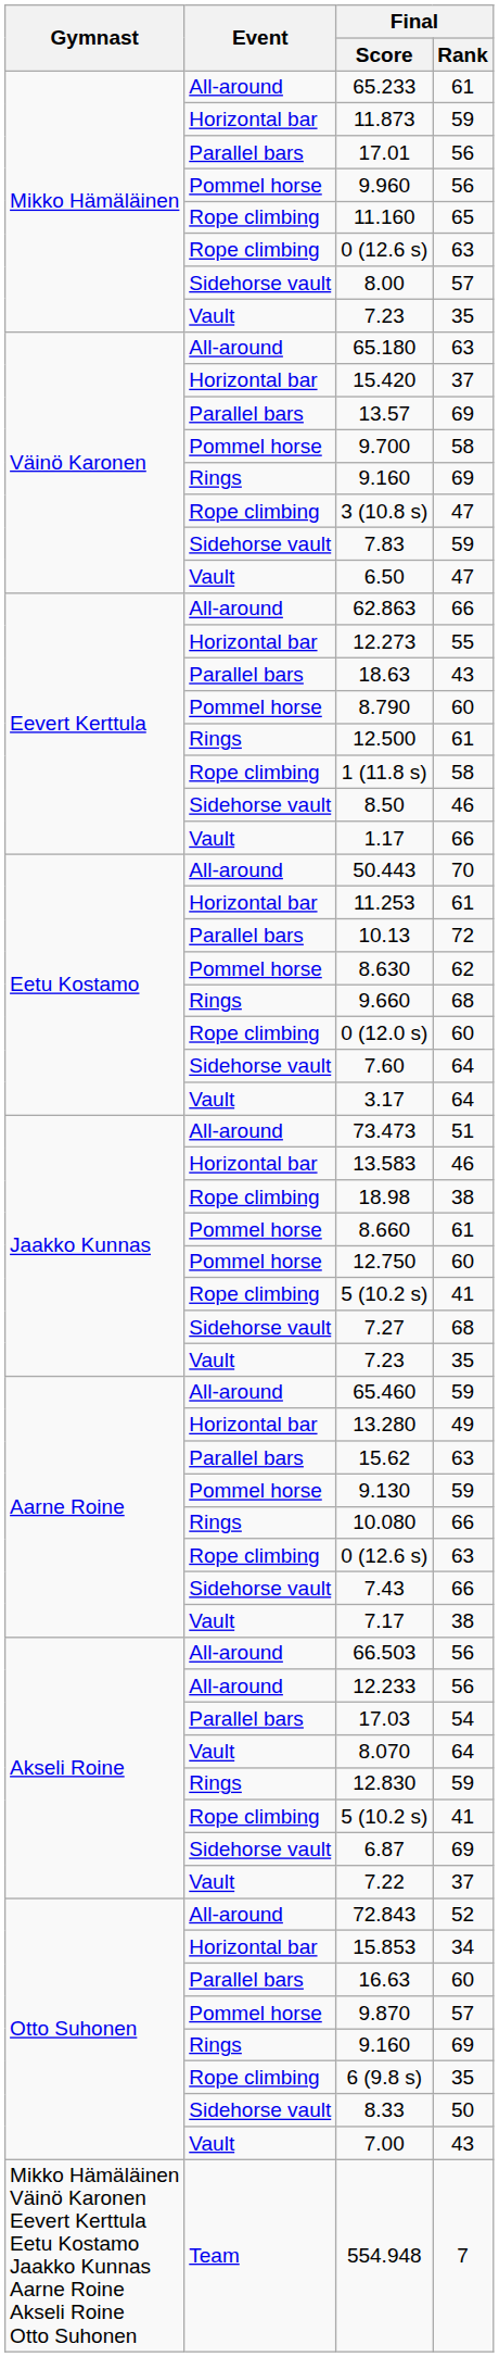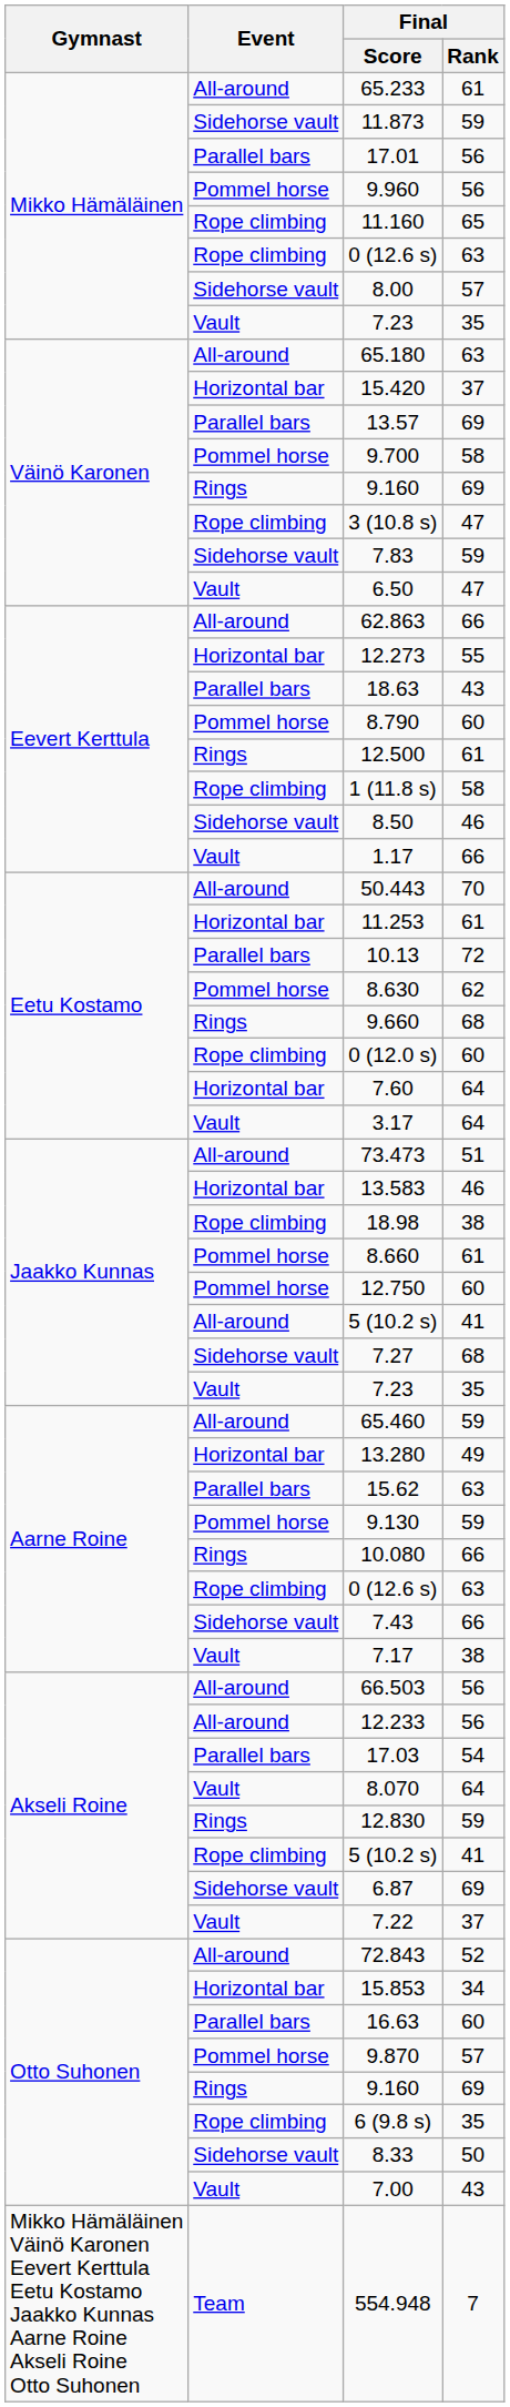 <table class=wikitable style="font-size:90%">
 <tr>
 <th rowspan=2>Gymnast</th>
 <th rowspan=2>Event</th>
 <th colspan=2>Final</th>
 </tr>
 <tr>
 <th>Score</th>
 <th>Rank</th>
 </tr>
 <tr>
 <td rowspan=8><a href='#'>Mikko Hämäläinen</a></td>
 <td><a href='#'>All-around</a></td>
 <td align=center>65.233</td>
 <td align=center>61</td>
 </tr>
 <tr>
-<td><a href='#'>Horizontal bar</a></td>
+<td><a href='#'>Sidehorse vault</a></td>
 <td align=center>11.873</td>
 <td align=center>59</td>
 </tr>
 <tr>
 <td><a href='#'>Parallel bars</a></td>
 <td align=center>17.01</td>
 <td align=center>56</td>
 </tr>
 <tr>
 <td><a href='#'>Pommel horse</a></td>
 <td align=center>9.960</td>
 <td align=center>56</td>
 </tr>
 <tr>
 <td><a href='#'>Rope climbing</a></td>
 <td align=center>11.160</td>
 <td align=center>65</td>
 </tr>
 <tr>
 <td><a href='#'>Rope climbing</a></td>
 <td align=center>0 (12.6 s)</td>
 <td align=center>63</td>
 </tr>
 <tr>
 <td><a href='#'>Sidehorse vault</a></td>
 <td align=center>8.00</td>
 <td align=center>57</td>
 </tr>
 <tr>
 <td><a href='#'>Vault</a></td>
 <td align=center>7.23</td>
 <td align=center>35</td>
 </tr>
 <tr>
 <td rowspan=8><a href='#'>Väinö Karonen</a></td>
 <td><a href='#'>All-around</a></td>
 <td align=center>65.180</td>
 <td align=center>63</td>
 </tr>
 <tr>
 <td><a href='#'>Horizontal bar</a></td>
 <td align=center>15.420</td>
 <td align=center>37</td>
 </tr>
 <tr>
 <td><a href='#'>Parallel bars</a></td>
 <td align=center>13.57</td>
 <td align=center>69</td>
 </tr>
 <tr>
 <td><a href='#'>Pommel horse</a></td>
 <td align=center>9.700</td>
 <td align=center>58</td>
 </tr>
 <tr>
 <td><a href='#'>Rings</a></td>
 <td align=center>9.160</td>
 <td align=center>69</td>
 </tr>
 <tr>
 <td><a href='#'>Rope climbing</a></td>
 <td align=center>3 (10.8 s)</td>
 <td align=center>47</td>
 </tr>
 <tr>
 <td><a href='#'>Sidehorse vault</a></td>
 <td align=center>7.83</td>
 <td align=center>59</td>
 </tr>
 <tr>
 <td><a href='#'>Vault</a></td>
 <td align=center>6.50</td>
 <td align=center>47</td>
 </tr>
 <tr>
 <td rowspan=8><a href='#'>Eevert Kerttula</a></td>
 <td><a href='#'>All-around</a></td>
 <td align=center>62.863</td>
 <td align=center>66</td>
 </tr>
 <tr>
 <td><a href='#'>Horizontal bar</a></td>
 <td align=center>12.273</td>
 <td align=center>55</td>
 </tr>
 <tr>
 <td><a href='#'>Parallel bars</a></td>
 <td align=center>18.63</td>
 <td align=center>43</td>
 </tr>
 <tr>
 <td><a href='#'>Pommel horse</a></td>
 <td align=center>8.790</td>
 <td align=center>60</td>
 </tr>
 <tr>
 <td><a href='#'>Rings</a></td>
 <td align=center>12.500</td>
 <td align=center>61</td>
 </tr>
 <tr>
 <td><a href='#'>Rope climbing</a></td>
 <td align=center>1 (11.8 s)</td>
 <td align=center>58</td>
 </tr>
 <tr>
 <td><a href='#'>Sidehorse vault</a></td>
 <td align=center>8.50</td>
 <td align=center>46</td>
 </tr>
 <tr>
 <td><a href='#'>Vault</a></td>
 <td align=center>1.17</td>
 <td align=center>66</td>
 </tr>
 <tr>
 <td rowspan=8><a href='#'>Eetu Kostamo</a></td>
 <td><a href='#'>All-around</a></td>
 <td align=center>50.443</td>
 <td align=center>70</td>
 </tr>
 <tr>
 <td><a href='#'>Horizontal bar</a></td>
 <td align=center>11.253</td>
 <td align=center>61</td>
 </tr>
 <tr>
 <td><a href='#'>Parallel bars</a></td>
 <td align=center>10.13</td>
 <td align=center>72</td>
 </tr>
 <tr>
 <td><a href='#'>Pommel horse</a></td>
 <td align=center>8.630</td>
 <td align=center>62</td>
 </tr>
 <tr>
 <td><a href='#'>Rings</a></td>
 <td align=center>9.660</td>
 <td align=center>68</td>
 </tr>
 <tr>
 <td><a href='#'>Rope climbing</a></td>
 <td align=center>0 (12.0 s)</td>
 <td align=center>60</td>
 </tr>
 <tr>
-<td><a href='#'>Sidehorse vault</a></td>
+<td><a href='#'>Horizontal bar</a></td>
 <td align=center>7.60</td>
 <td align=center>64</td>
 </tr>
 <tr>
 <td><a href='#'>Vault</a></td>
 <td align=center>3.17</td>
 <td align=center>64</td>
 </tr>
 <tr>
 <td rowspan=8><a href='#'>Jaakko Kunnas</a></td>
 <td><a href='#'>All-around</a></td>
 <td align=center>73.473</td>
 <td align=center>51</td>
 </tr>
 <tr>
 <td><a href='#'>Horizontal bar</a></td>
 <td align=center>13.583</td>
 <td align=center>46</td>
 </tr>
 <tr>
 <td><a href='#'>Rope climbing</a></td>
 <td align=center>18.98</td>
 <td align=center>38</td>
 </tr>
 <tr>
 <td><a href='#'>Pommel horse</a></td>
 <td align=center>8.660</td>
 <td align=center>61</td>
 </tr>
 <tr>
 <td><a href='#'>Pommel horse</a></td>
 <td align=center>12.750</td>
 <td align=center>60</td>
 </tr>
 <tr>
-<td><a href='#'>Rope climbing</a></td>
+<td><a href='#'>All-around</a></td>
 <td align=center>5 (10.2 s)</td>
 <td align=center>41</td>
 </tr>
 <tr>
 <td><a href='#'>Sidehorse vault</a></td>
 <td align=center>7.27</td>
 <td align=center>68</td>
 </tr>
 <tr>
 <td><a href='#'>Vault</a></td>
 <td align=center>7.23</td>
 <td align=center>35</td>
 </tr>
 <tr>
 <td rowspan=8><a href='#'>Aarne Roine</a></td>
 <td><a href='#'>All-around</a></td>
 <td align=center>65.460</td>
 <td align=center>59</td>
 </tr>
 <tr>
 <td><a href='#'>Horizontal bar</a></td>
 <td align=center>13.280</td>
 <td align=center>49</td>
 </tr>
 <tr>
 <td><a href='#'>Parallel bars</a></td>
 <td align=center>15.62</td>
 <td align=center>63</td>
 </tr>
 <tr>
 <td><a href='#'>Pommel horse</a></td>
 <td align=center>9.130</td>
 <td align=center>59</td>
 </tr>
 <tr>
 <td><a href='#'>Rings</a></td>
 <td align=center>10.080</td>
 <td align=center>66</td>
 </tr>
 <tr>
 <td><a href='#'>Rope climbing</a></td>
 <td align=center>0 (12.6 s)</td>
 <td align=center>63</td>
 </tr>
 <tr>
 <td><a href='#'>Sidehorse vault</a></td>
 <td align=center>7.43</td>
 <td align=center>66</td>
 </tr>
 <tr>
 <td><a href='#'>Vault</a></td>
 <td align=center>7.17</td>
 <td align=center>38</td>
 </tr>
 <tr>
 <td rowspan=8><a href='#'>Akseli Roine</a></td>
 <td><a href='#'>All-around</a></td>
 <td align=center>66.503</td>
 <td align=center>56</td>
 </tr>
 <tr>
 <td><a href='#'>All-around</a></td>
 <td align=center>12.233</td>
 <td align=center>56</td>
 </tr>
 <tr>
 <td><a href='#'>Parallel bars</a></td>
 <td align=center>17.03</td>
 <td align=center>54</td>
 </tr>
 <tr>
 <td><a href='#'>Vault</a></td>
 <td align=center>8.070</td>
 <td align=center>64</td>
 </tr>
 <tr>
 <td><a href='#'>Rings</a></td>
 <td align=center>12.830</td>
 <td align=center>59</td>
 </tr>
 <tr>
 <td><a href='#'>Rope climbing</a></td>
 <td align=center>5 (10.2 s)</td>
 <td align=center>41</td>
 </tr>
 <tr>
 <td><a href='#'>Sidehorse vault</a></td>
 <td align=center>6.87</td>
 <td align=center>69</td>
 </tr>
 <tr>
 <td><a href='#'>Vault</a></td>
 <td align=center>7.22</td>
 <td align=center>37</td>
 </tr>
 <tr>
 <td rowspan=8><a href='#'>Otto Suhonen</a></td>
 <td><a href='#'>All-around</a></td>
 <td align=center>72.843</td>
 <td align=center>52</td>
 </tr>
 <tr>
 <td><a href='#'>Horizontal bar</a></td>
 <td align=center>15.853</td>
 <td align=center>34</td>
 </tr>
 <tr>
 <td><a href='#'>Parallel bars</a></td>
 <td align=center>16.63</td>
 <td align=center>60</td>
 </tr>
 <tr>
 <td><a href='#'>Pommel horse</a></td>
 <td align=center>9.870</td>
 <td align=center>57</td>
 </tr>
 <tr>
 <td><a href='#'>Rings</a></td>
 <td align=center>9.160</td>
 <td align=center>69</td>
 </tr>
 <tr>
 <td><a href='#'>Rope climbing</a></td>
 <td align=center>6 (9.8 s)</td>
 <td align=center>35</td>
 </tr>
 <tr>
 <td><a href='#'>Sidehorse vault</a></td>
 <td align=center>8.33</td>
 <td align=center>50</td>
 </tr>
 <tr>
 <td><a href='#'>Vault</a></td>
 <td align=center>7.00</td>
 <td align=center>43</td>
 </tr>
 <tr>
 <td>Mikko Hämäläinen <br> Väinö Karonen <br> Eevert Kerttula <br> Eetu Kostamo <br> Jaakko Kunnas <br> Aarne Roine <br> Akseli Roine <br> Otto Suhonen</td>
 <td><a href='#'>Team</a></td>
 <td align=center>554.948</td>
 <td align=center>7</td>
 </tr>
 </table>
